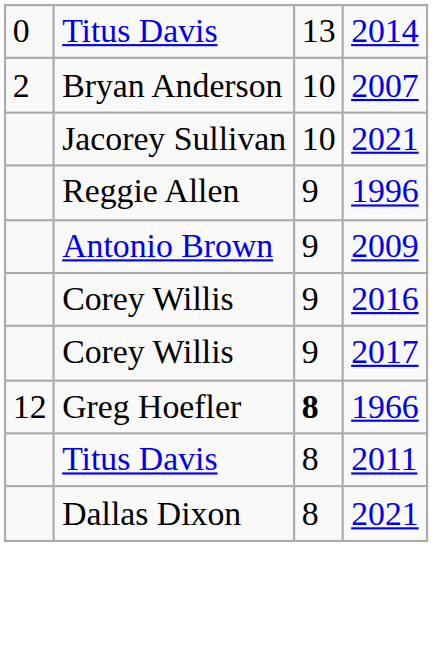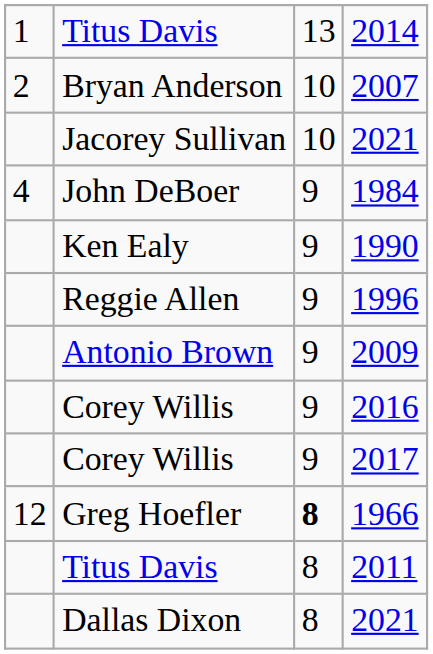 <table class="wikitable">
 <tr>
 </tr>
 <tr>
-<td>0</td>
+<td>1</td>
 <td><a href='#'>Titus Davis</a></td>
 <td>13</td>
 <td><a href='#'>2014</a></td>
 </tr>
 <tr>
 <td>2</td>
 <td>Bryan Anderson</td>
 <td>10</td>
 <td><a href='#'>2007</a></td>
 </tr>
 <tr>
 <td></td>
 <td>Jacorey Sullivan</td>
 <td>10</td>
 <td><a href='#'>2021</a></td>
+</tr>
+<tr>
+<td>4</td>
+<td>John DeBoer</td>
+<td>9</td>
+<td><a href='#'>1984</a></td>
+</tr>
+<tr>
+<td></td>
+<td>Ken Ealy</td>
+<td>9</td>
+<td><a href='#'>1990</a></td>
 </tr>
 <tr>
 <td></td>
 <td>Reggie Allen</td>
 <td>9</td>
 <td><a href='#'>1996</a></td>
 </tr>
 <tr>
 <td></td>
 <td><a href='#'>Antonio Brown</a></td>
 <td>9</td>
 <td><a href='#'>2009</a></td>
 </tr>
 <tr>
 <td></td>
 <td>Corey Willis</td>
 <td>9</td>
 <td><a href='#'>2016</a></td>
 </tr>
 <tr>
 <td></td>
 <td>Corey Willis</td>
 <td>9</td>
 <td><a href='#'>2017</a></td>
 </tr>
 <tr>
 <td>12</td>
 <td>Greg Hoefler</td>
 <td><strong>8</strong></td>
 <td><a href='#'>1966</a></td>
 </tr>
 <tr>
 <td></td>
 <td><a href='#'>Titus Davis</a></td>
 <td>8</td>
 <td><a href='#'>2011</a></td>
 </tr>
 <tr>
 <td></td>
 <td>Dallas Dixon</td>
 <td>8</td>
 <td><a href='#'>2021</a></td>
 </tr>
 </table>
